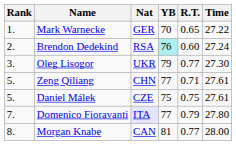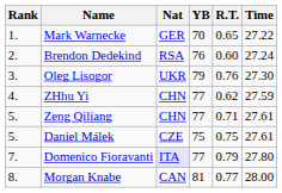 <table class="wikitable">
 <tr>
 <th>Rank</th>
 <th>Name</th>
 <th>Nat</th>
 <th>YB</th>
 <th>R.T.</th>
 <th>Time</th>
 </tr>
 <tr>
 <td>1.</td>
 <td><a href='#'>Mark Warnecke</a></td>
 <td><a href='#'>GER</a></td>
 <td>70</td>
 <td>0.65</td>
 <td>27.22</td>
 </tr>
 <tr>
 <td>2.</td>
 <td><a href='#'>Brendon Dedekind</a></td>
 <td><a href='#'>RSA</a></td>
-<td style="background: paleturquoise;">76</td>
+<td>76</td>
 <td>0.60</td>
 <td>27.24</td>
 </tr>
 <tr>
 <td>3.</td>
 <td><a href='#'>Oleg Lisogor</a></td>
 <td><a href='#'>UKR</a></td>
 <td>79</td>
-<td>0.77</td>
+<td>0.76</td>
 <td>27.30</td>
+</tr>
+<tr>
+<td>4.</td>
+<td><a href='#'>ZHhu Yi</a></td>
+<td><a href='#'>CHN</a></td>
+<td>77</td>
+<td>0.62</td>
+<td>27.59</td>
 </tr>
 <tr>
 <td>5.</td>
 <td><a href='#'>Zeng Qiliang</a></td>
 <td><a href='#'>CHN</a></td>
 <td>77</td>
 <td>0.71</td>
 <td>27.61</td>
 </tr>
 <tr>
 <td>5.</td>
 <td><a href='#'>Daniel Málek</a></td>
 <td><a href='#'>CZE</a></td>
 <td>75</td>
 <td>0.75</td>
 <td>27.61</td>
 </tr>
 <tr>
 <td>7.</td>
 <td><a href='#'>Domenico Fioravanti</a></td>
 <td style="background: lavender;"><a href='#'>ITA</a></td>
 <td>77</td>
 <td>0.79</td>
 <td>27.80</td>
 </tr>
 <tr>
 <td>8.</td>
 <td><a href='#'>Morgan Knabe</a></td>
 <td><a href='#'>CAN</a></td>
 <td>81</td>
 <td>0.77</td>
 <td>28.00</td>
 </tr>
 </table>
